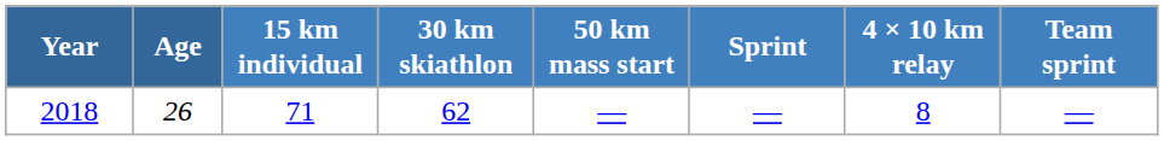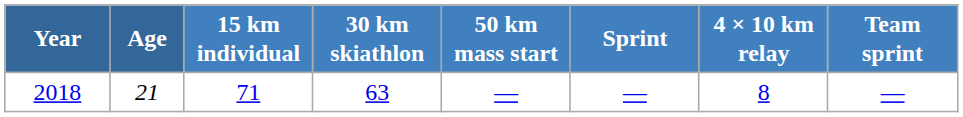 <table class="wikitable" style="font-size:95%; text-align:center; border:grey solid 1px; border-collapse:collapse; background:#ffffff;">
 <tr>
 <th style="background-color:#369; color:white; width:60px;"> Year </th>
 <th style="background-color:#369; color:white; width:40px;"> Age </th>
 <th style="background-color:#4180be; color:white; width:75px;"> 15 km <br> individual </th>
 <th style="background-color:#4180be; color:white; width:75px;"> 30 km <br> skiathlon </th>
 <th style="background-color:#4180be; color:white; width:75px;"> 50 km <br> mass start </th>
 <th style="background-color:#4180be; color:white; width:75px;"> Sprint </th>
 <th style="background-color:#4180be; color:white; width:75px;"> 4 × 10 km <br> relay </th>
 <th style="background-color:#4180be; color:white; width:75px;"> Team <br> sprint </th>
 </tr>
 <tr>
 <td><a href='#'>2018</a></td>
-<td><em>26</em></td>
+<td><em>21</em></td>
 <td><a href='#'>71</a></td>
-<td><a href='#'>62</a></td>
+<td><a href='#'>63</a></td>
 <td><a href='#'>—</a></td>
 <td><a href='#'>—</a></td>
 <td><a href='#'>8</a></td>
 <td><a href='#'>—</a></td>
 </tr>
 </table>
